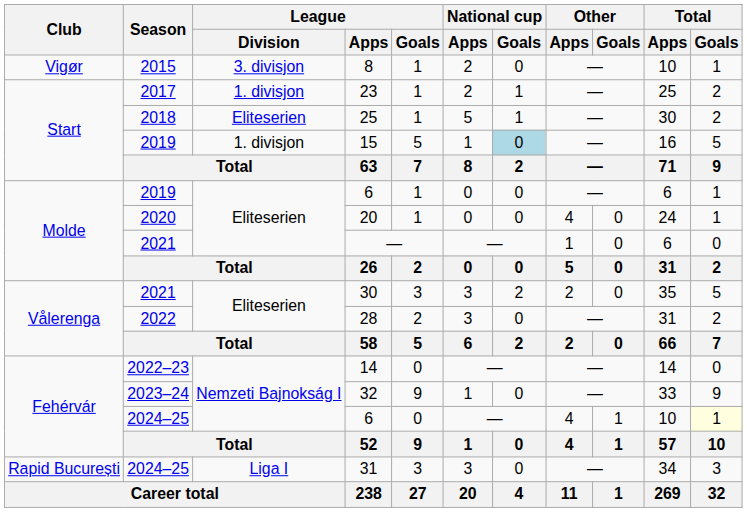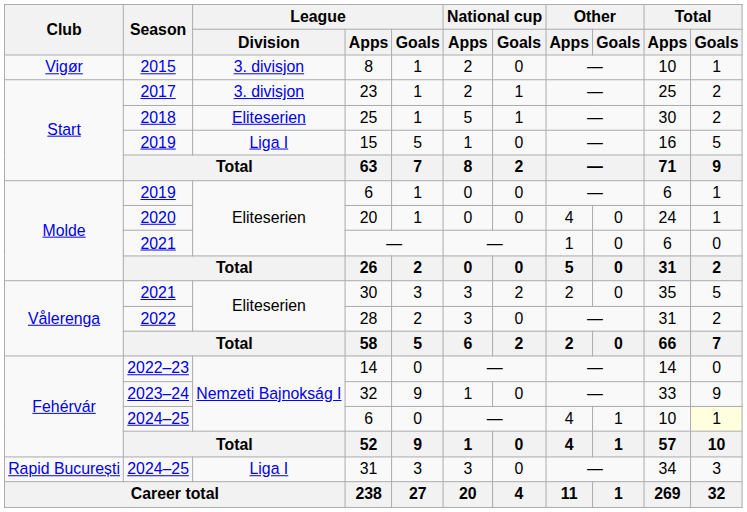 <table class="wikitable" style="text-align:center">
 <tr>
 <th rowspan="2">Club</th>
 <th rowspan="2">Season</th>
 <th colspan="3">League</th>
 <th colspan="2">National cup</th>
 <th colspan="2">Other</th>
 <th colspan="2">Total</th>
 </tr>
 <tr>
 <th>Division</th>
 <th>Apps</th>
 <th>Goals</th>
 <th>Apps</th>
 <th>Goals</th>
 <th>Apps</th>
 <th>Goals</th>
 <th>Apps</th>
 <th>Goals</th>
 </tr>
 <tr>
 <td><a href='#'>Vigør</a></td>
 <td><a href='#'>2015</a></td>
 <td><a href='#'>3. divisjon</a></td>
 <td>8</td>
 <td>1</td>
 <td>2</td>
 <td>0</td>
 <td colspan="2">—</td>
 <td>10</td>
 <td>1</td>
 </tr>
 <tr>
 <td rowspan="4"><a href='#'>Start</a></td>
 <td><a href='#'>2017</a></td>
-<td><a href='#'>1. divisjon</a></td>
+<td><a href='#'>3. divisjon</a></td>
 <td>23</td>
 <td>1</td>
 <td>2</td>
 <td>1</td>
 <td colspan="2">—</td>
 <td>25</td>
 <td>2</td>
 </tr>
 <tr>
 <td><a href='#'>2018</a></td>
 <td><a href='#'>Eliteserien</a></td>
 <td>25</td>
 <td>1</td>
 <td>5</td>
 <td>1</td>
 <td colspan="2">—</td>
 <td>30</td>
 <td>2</td>
 </tr>
 <tr>
 <td><a href='#'>2019</a></td>
-<td>1. divisjon</td>
+<td rowspan="1"><a href='#'>Liga I</a></td>
 <td>15</td>
 <td>5</td>
 <td>1</td>
-<td style="background: lightblue;">0</td>
+<td>0</td>
 <td colspan="2">—</td>
 <td>16</td>
 <td>5</td>
 </tr>
 <tr>
 <th colspan="2">Total</th>
 <th>63</th>
 <th>7</th>
 <th>8</th>
 <th>2</th>
 <th colspan="2">—</th>
 <th>71</th>
 <th>9</th>
 </tr>
 <tr>
 <td rowspan="4"><a href='#'>Molde</a></td>
 <td><a href='#'>2019</a></td>
 <td rowspan="3">Eliteserien</td>
 <td>6</td>
 <td>1</td>
 <td>0</td>
 <td>0</td>
 <td colspan="2">—</td>
 <td>6</td>
 <td>1</td>
 </tr>
 <tr>
 <td><a href='#'>2020</a></td>
 <td>20</td>
 <td>1</td>
 <td>0</td>
 <td>0</td>
 <td>4</td>
 <td>0</td>
 <td>24</td>
 <td>1</td>
 </tr>
 <tr>
 <td><a href='#'>2021</a></td>
 <td colspan="2">—</td>
 <td colspan="2">—</td>
 <td>1</td>
 <td>0</td>
 <td>6</td>
 <td>0</td>
 </tr>
 <tr>
 <th colspan="2">Total</th>
 <th>26</th>
 <th>2</th>
 <th>0</th>
 <th>0</th>
 <th>5</th>
 <th>0</th>
 <th>31</th>
 <th>2</th>
 </tr>
 <tr>
 <td rowspan="3"><a href='#'>Vålerenga</a></td>
 <td><a href='#'>2021</a></td>
 <td rowspan="2">Eliteserien</td>
 <td>30</td>
 <td>3</td>
 <td>3</td>
 <td>2</td>
 <td>2</td>
 <td>0</td>
 <td>35</td>
 <td>5</td>
 </tr>
 <tr>
 <td><a href='#'>2022</a></td>
 <td>28</td>
 <td>2</td>
 <td>3</td>
 <td>0</td>
 <td colspan="2">—</td>
 <td>31</td>
 <td>2</td>
 </tr>
 <tr>
 <th colspan="2">Total</th>
 <th>58</th>
 <th>5</th>
 <th>6</th>
 <th>2</th>
 <th>2</th>
 <th>0</th>
 <th>66</th>
 <th>7</th>
 </tr>
 <tr>
 <td rowspan="4"><a href='#'>Fehérvár</a></td>
 <td><a href='#'>2022–23</a></td>
 <td rowspan="3"><a href='#'>Nemzeti Bajnokság I</a></td>
 <td>14</td>
 <td>0</td>
 <td colspan="2">—</td>
 <td colspan="2">—</td>
 <td>14</td>
 <td>0</td>
 </tr>
 <tr>
 <td><a href='#'>2023–24</a></td>
 <td>32</td>
 <td>9</td>
 <td>1</td>
 <td>0</td>
 <td colspan="2">—</td>
 <td>33</td>
 <td>9</td>
 </tr>
 <tr>
 <td><a href='#'>2024–25</a></td>
 <td>6</td>
 <td>0</td>
 <td colspan="2">—</td>
 <td>4</td>
 <td>1</td>
 <td>10</td>
 <td style="background: lightyellow;">1</td>
 </tr>
 <tr>
 <th colspan="2">Total</th>
 <th>52</th>
 <th>9</th>
 <th>1</th>
 <th>0</th>
 <th>4</th>
 <th>1</th>
 <th>57</th>
 <th>10</th>
 </tr>
 <tr>
 <td><a href='#'>Rapid București</a></td>
 <td><a href='#'>2024–25</a></td>
 <td rowspan="1"><a href='#'>Liga I</a></td>
 <td>31</td>
 <td>3</td>
 <td>3</td>
 <td>0</td>
 <td colspan="2">—</td>
 <td>34</td>
 <td>3</td>
 </tr>
 <tr>
 <th colspan="3">Career total</th>
 <th>238</th>
 <th>27</th>
 <th>20</th>
 <th>4</th>
 <th>11</th>
 <th>1</th>
 <th>269</th>
 <th>32</th>
 </tr>
 </table>
